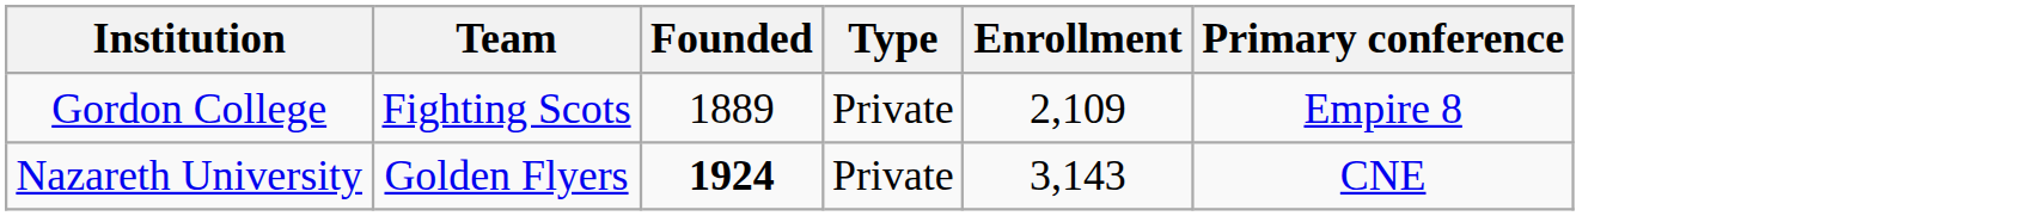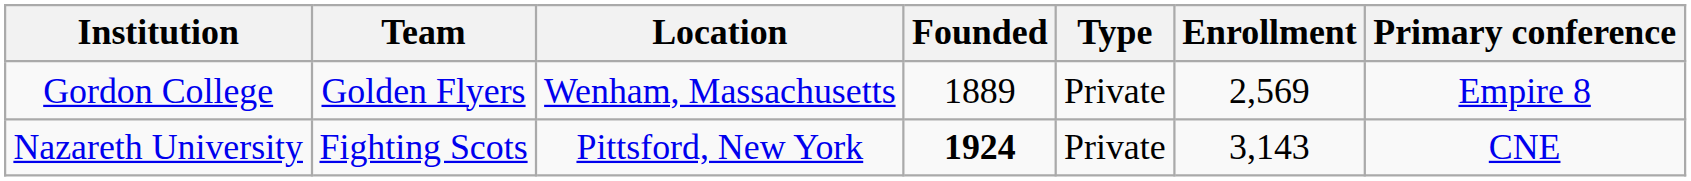 <table class="sortable wikitable" style="text-align:center;">
 <tr>
 <th>Institution</th>
 <th>Team</th>
+<th>Location</th>
 <th>Founded</th>
 <th>Type</th>
 <th>Enrollment</th>
 <th>Primary conference</th>
 </tr>
 <tr>
 <td><a href='#'>Gordon College</a></td>
-<td><a href='#'>Fighting Scots</a></td>
+<td><a href='#'>Golden Flyers</a></td>
+<td><a href='#'>Wenham, Massachusetts</a></td>
 <td>1889</td>
 <td>Private</td>
-<td>2,109</td>
+<td>2,569</td>
 <td><a href='#'>Empire 8</a></td>
 </tr>
 <tr>
 <td><a href='#'>Nazareth University</a></td>
-<td><a href='#'>Golden Flyers</a></td>
+<td><a href='#'>Fighting Scots</a></td>
+<td><a href='#'>Pittsford, New York</a></td>
 <td><strong>1924</strong></td>
 <td>Private</td>
 <td>3,143</td>
 <td><a href='#'>CNE</a></td>
 </tr>
 </table>
